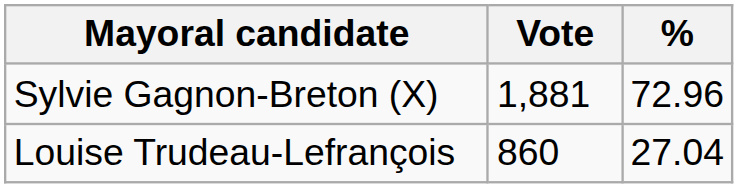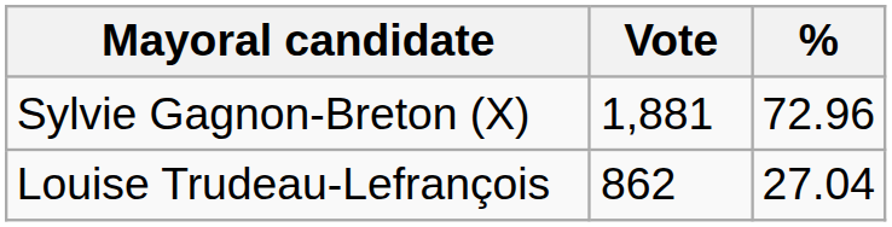 <table class="wikitable">
 <tr>
 <th bgcolor="#DDDDFF" width="200px">Mayoral candidate</th>
 <th bgcolor="#DDDDFF" width="50px">Vote</th>
 <th bgcolor="#DDDDFF" width="30px">%</th>
 </tr>
 <tr>
 <td>Sylvie Gagnon-Breton (X)</td>
 <td>1,881</td>
 <td>72.96</td>
 </tr>
 <tr>
 <td>Louise Trudeau-Lefrançois</td>
-<td>860</td>
+<td>862</td>
 <td>27.04</td>
 </tr>
 </table>
